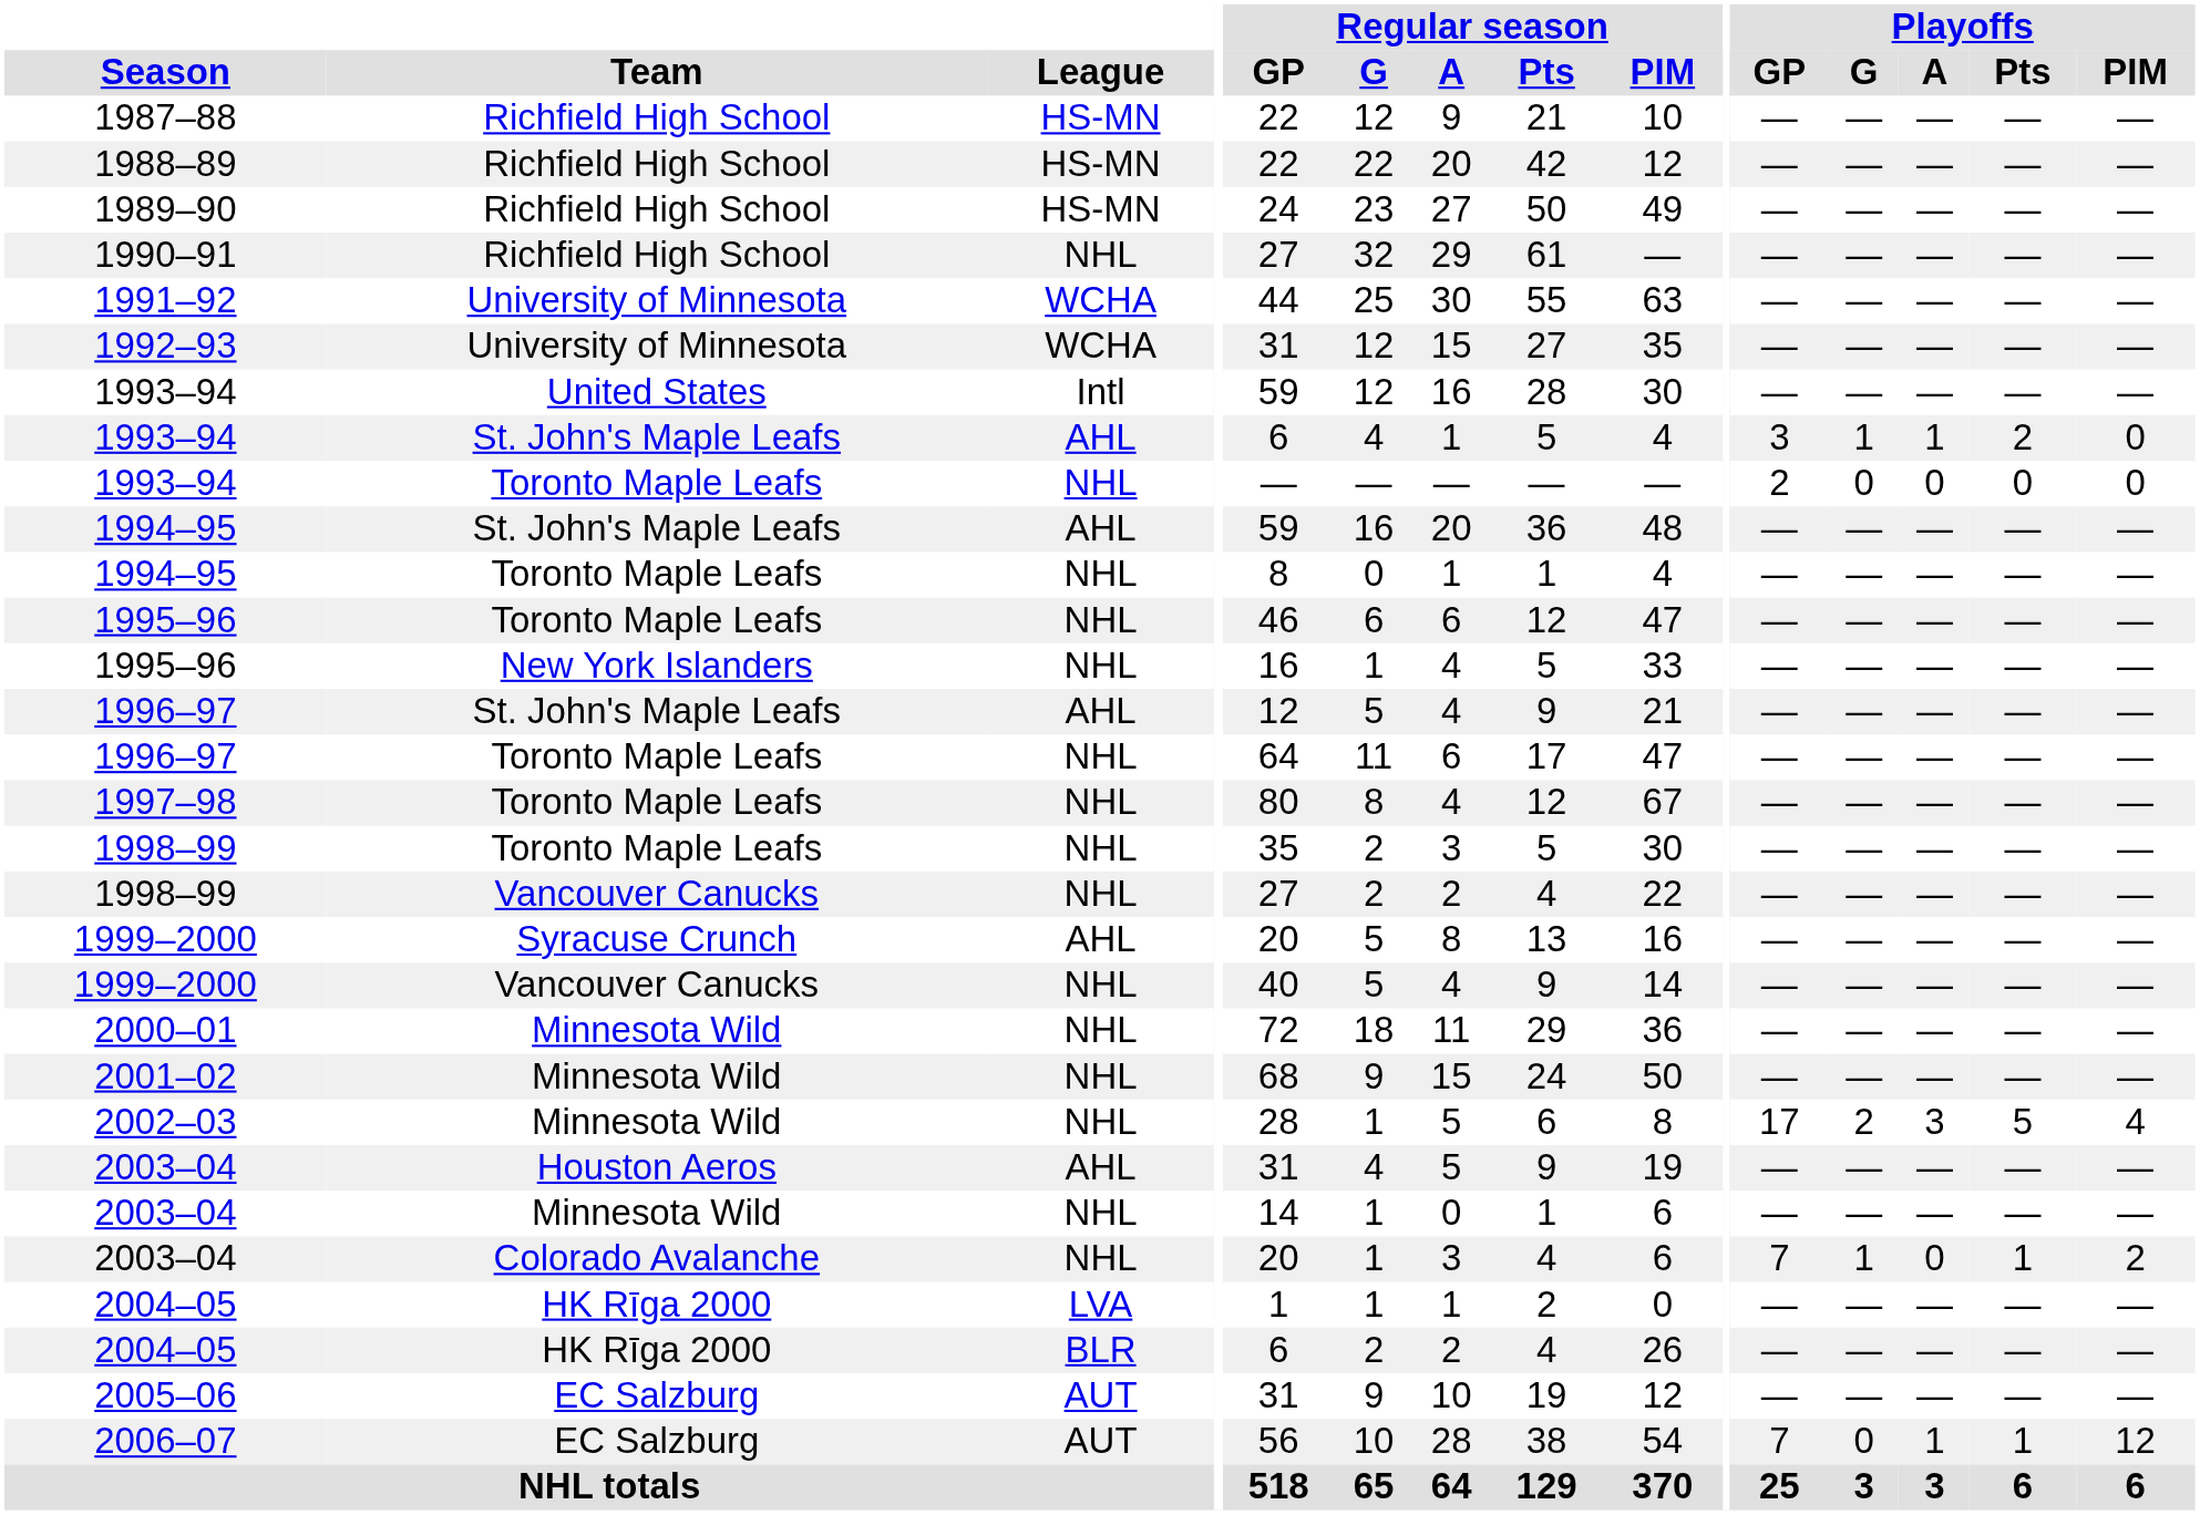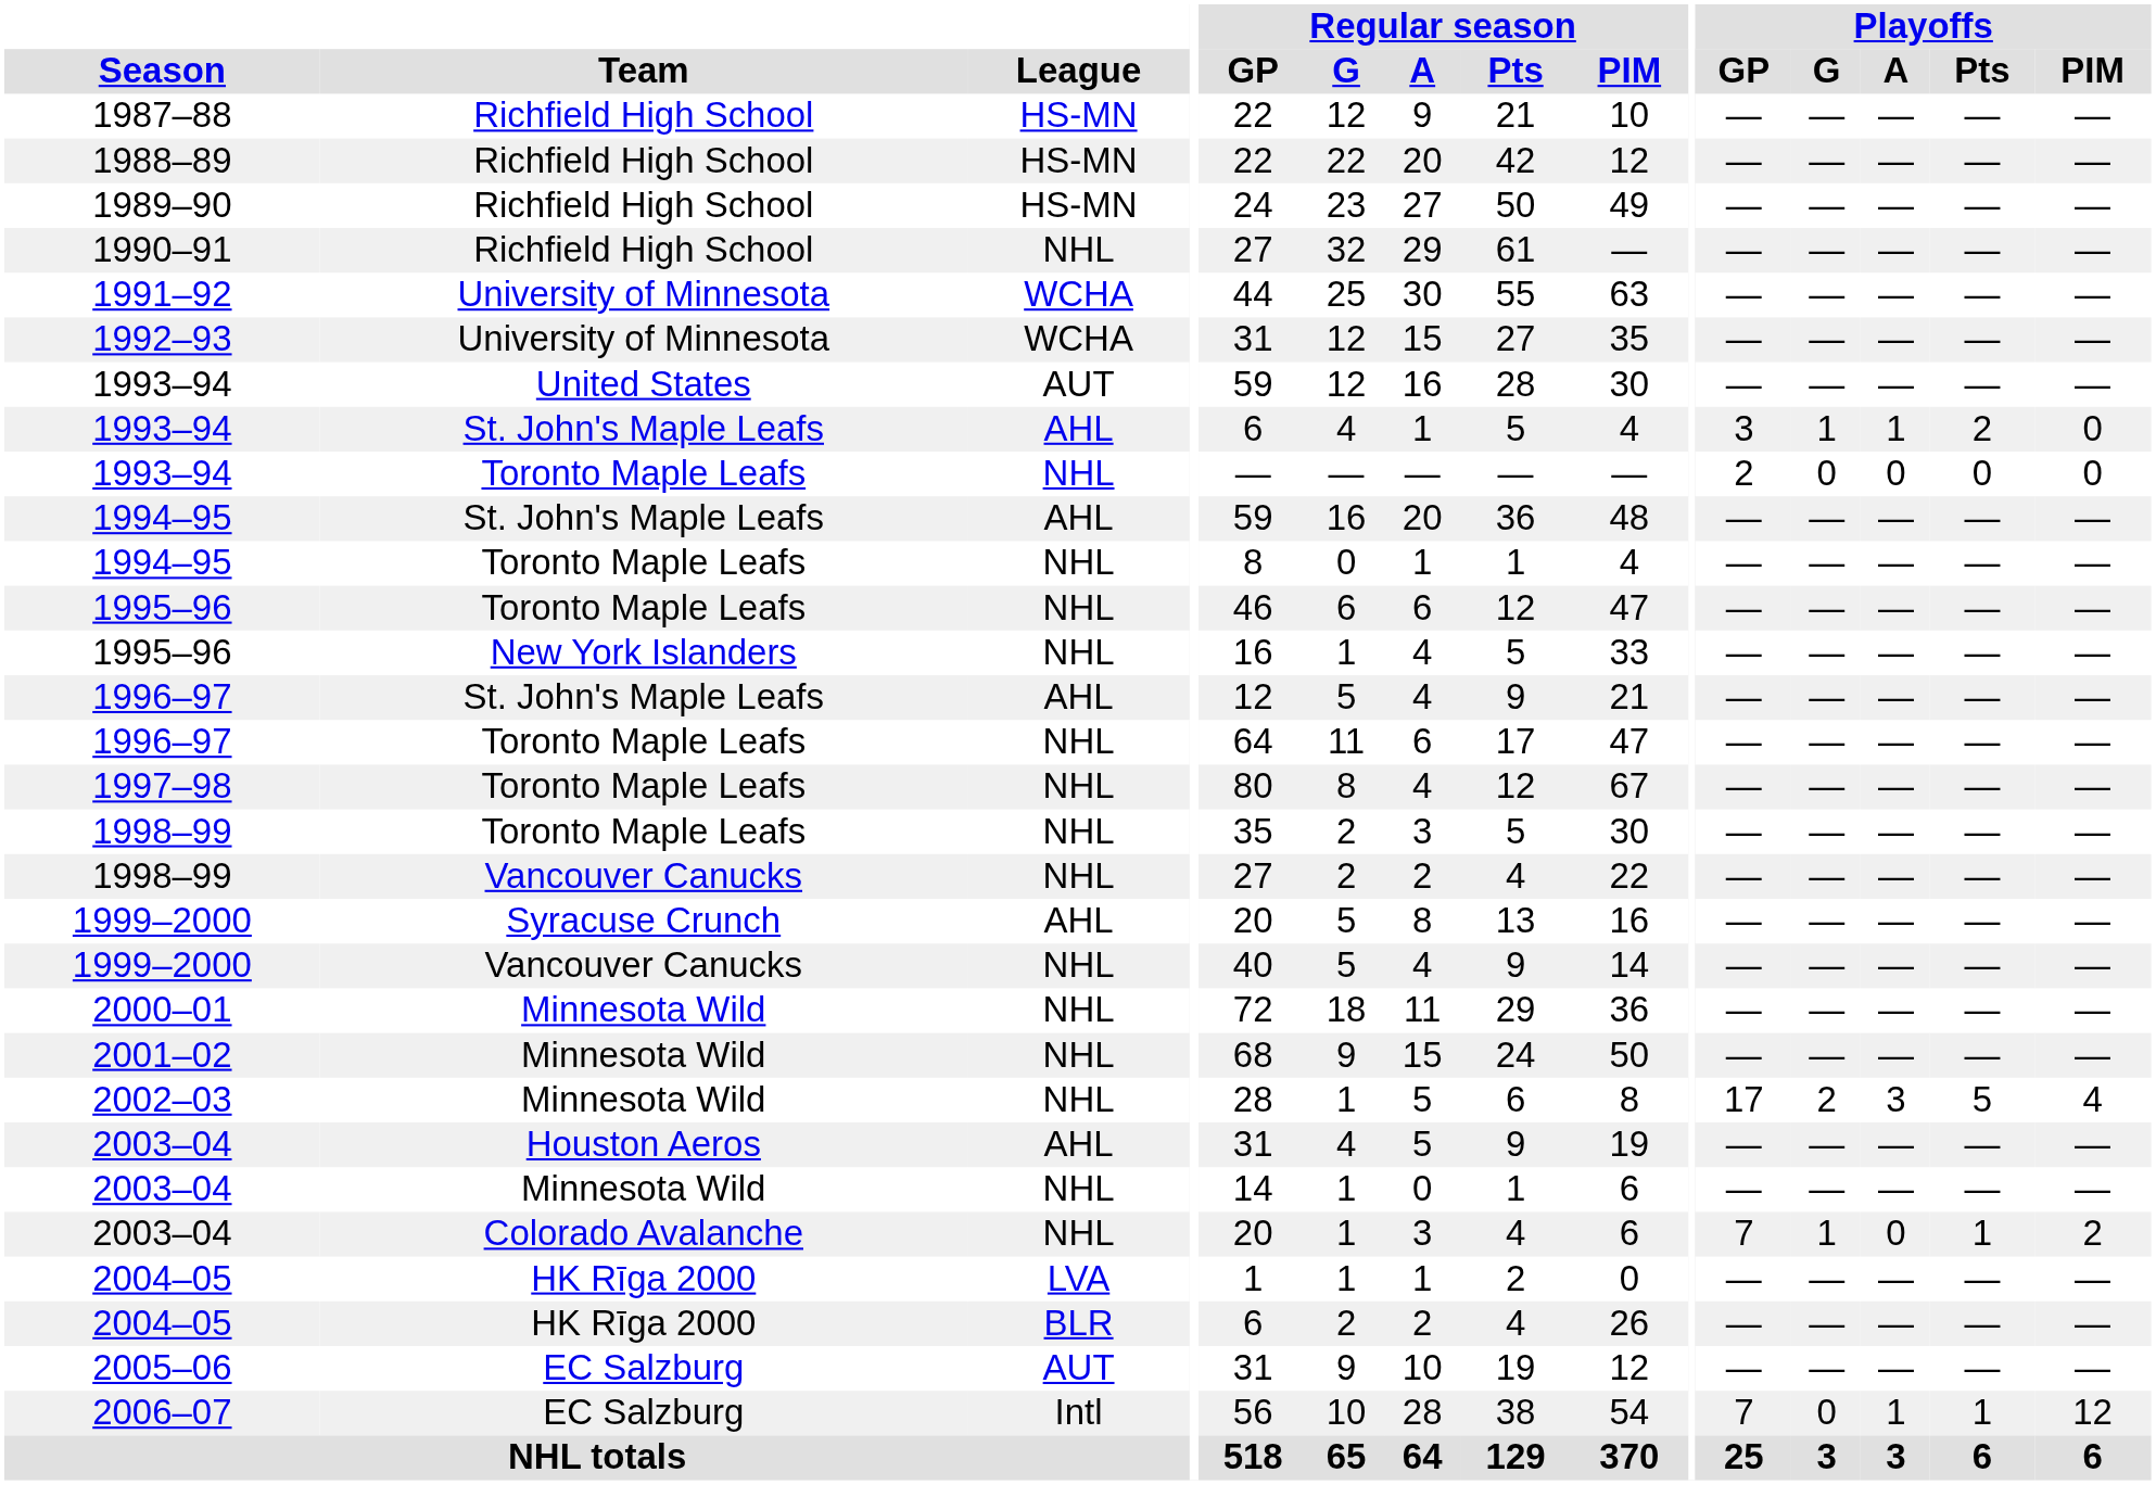 <table border="0" cellpadding="1" cellspacing="0" style="text-align:center; width:60em">
 <tr bgcolor="#e0e0e0">
 <th colspan="3"  bgcolor="#ffffff"></th>
 <th rowspan="99" bgcolor="#ffffff"></th>
 <th colspan="5"><a href='#'>Regular season</a></th>
 <th rowspan="99" bgcolor="#ffffff"></th>
 <th colspan="5"><a href='#'>Playoffs</a></th>
 </tr>
 <tr bgcolor="#e0e0e0">
 <th><a href='#'>Season</a></th>
 <th>Team</th>
 <th>League</th>
 <th>GP</th>
 <th><a href='#'>G</a></th>
 <th><a href='#'>A</a></th>
 <th><a href='#'>Pts</a></th>
 <th><a href='#'>PIM</a></th>
 <th>GP</th>
 <th>G</th>
 <th>A</th>
 <th>Pts</th>
 <th>PIM</th>
 </tr>
 <tr>
 <td>1987–88</td>
 <td><a href='#'>Richfield High School</a></td>
 <td><a href='#'>HS-MN</a></td>
 <td>22</td>
 <td>12</td>
 <td>9</td>
 <td>21</td>
 <td>10</td>
 <td>—</td>
 <td>—</td>
 <td>—</td>
 <td>—</td>
 <td>—</td>
 </tr>
 <tr bgcolor="#f0f0f0">
 <td>1988–89</td>
 <td>Richfield High School</td>
 <td>HS-MN</td>
 <td>22</td>
 <td>22</td>
 <td>20</td>
 <td>42</td>
 <td>12</td>
 <td>—</td>
 <td>—</td>
 <td>—</td>
 <td>—</td>
 <td>—</td>
 </tr>
 <tr>
 <td>1989–90</td>
 <td>Richfield High School</td>
 <td>HS-MN</td>
 <td>24</td>
 <td>23</td>
 <td>27</td>
 <td>50</td>
 <td>49</td>
 <td>—</td>
 <td>—</td>
 <td>—</td>
 <td>—</td>
 <td>—</td>
 </tr>
 <tr bgcolor="#f0f0f0">
 <td>1990–91</td>
 <td>Richfield High School</td>
 <td>NHL</td>
 <td>27</td>
 <td>32</td>
 <td>29</td>
 <td>61</td>
 <td>—</td>
 <td>—</td>
 <td>—</td>
 <td>—</td>
 <td>—</td>
 <td>—</td>
 </tr>
 <tr>
 <td><a href='#'>1991–92</a></td>
 <td><a href='#'>University of Minnesota</a></td>
 <td><a href='#'>WCHA</a></td>
 <td>44</td>
 <td>25</td>
 <td>30</td>
 <td>55</td>
 <td>63</td>
 <td>—</td>
 <td>—</td>
 <td>—</td>
 <td>—</td>
 <td>—</td>
 </tr>
 <tr bgcolor="#f0f0f0">
 <td><a href='#'>1992–93</a></td>
 <td>University of Minnesota</td>
 <td>WCHA</td>
 <td>31</td>
 <td>12</td>
 <td>15</td>
 <td>27</td>
 <td>35</td>
 <td>—</td>
 <td>—</td>
 <td>—</td>
 <td>—</td>
 <td>—</td>
 </tr>
 <tr>
 <td>1993–94</td>
 <td><a href='#'>United States</a></td>
-<td>Intl</td>
+<td>AUT</td>
 <td>59</td>
 <td>12</td>
 <td>16</td>
 <td>28</td>
 <td>30</td>
 <td>—</td>
 <td>—</td>
 <td>—</td>
 <td>—</td>
 <td>—</td>
 </tr>
 <tr bgcolor="#f0f0f0">
 <td><a href='#'>1993–94</a></td>
 <td><a href='#'>St. John's Maple Leafs</a></td>
 <td><a href='#'>AHL</a></td>
 <td>6</td>
 <td>4</td>
 <td>1</td>
 <td>5</td>
 <td>4</td>
 <td>3</td>
 <td>1</td>
 <td>1</td>
 <td>2</td>
 <td>0</td>
 </tr>
 <tr>
 <td><a href='#'>1993–94</a></td>
 <td><a href='#'>Toronto Maple Leafs</a></td>
 <td><a href='#'>NHL</a></td>
 <td>—</td>
 <td>—</td>
 <td>—</td>
 <td>—</td>
 <td>—</td>
 <td>2</td>
 <td>0</td>
 <td>0</td>
 <td>0</td>
 <td>0</td>
 </tr>
 <tr bgcolor="#f0f0f0">
 <td><a href='#'>1994–95</a></td>
 <td>St. John's Maple Leafs</td>
 <td>AHL</td>
 <td>59</td>
 <td>16</td>
 <td>20</td>
 <td>36</td>
 <td>48</td>
 <td>—</td>
 <td>—</td>
 <td>—</td>
 <td>—</td>
 <td>—</td>
 </tr>
 <tr>
 <td><a href='#'>1994–95</a></td>
 <td>Toronto Maple Leafs</td>
 <td>NHL</td>
 <td>8</td>
 <td>0</td>
 <td>1</td>
 <td>1</td>
 <td>4</td>
 <td>—</td>
 <td>—</td>
 <td>—</td>
 <td>—</td>
 <td>—</td>
 </tr>
 <tr bgcolor="#f0f0f0">
 <td><a href='#'>1995–96</a></td>
 <td>Toronto Maple Leafs</td>
 <td>NHL</td>
 <td>46</td>
 <td>6</td>
 <td>6</td>
 <td>12</td>
 <td>47</td>
 <td>—</td>
 <td>—</td>
 <td>—</td>
 <td>—</td>
 <td>—</td>
 </tr>
 <tr>
 <td>1995–96</td>
 <td><a href='#'>New York Islanders</a></td>
 <td>NHL</td>
 <td>16</td>
 <td>1</td>
 <td>4</td>
 <td>5</td>
 <td>33</td>
 <td>—</td>
 <td>—</td>
 <td>—</td>
 <td>—</td>
 <td>—</td>
 </tr>
 <tr bgcolor="#f0f0f0">
 <td><a href='#'>1996–97</a></td>
 <td>St. John's Maple Leafs</td>
 <td>AHL</td>
 <td>12</td>
 <td>5</td>
 <td>4</td>
 <td>9</td>
 <td>21</td>
 <td>—</td>
 <td>—</td>
 <td>—</td>
 <td>—</td>
 <td>—</td>
 </tr>
 <tr>
 <td><a href='#'>1996–97</a></td>
 <td>Toronto Maple Leafs</td>
 <td>NHL</td>
 <td>64</td>
 <td>11</td>
 <td>6</td>
 <td>17</td>
 <td>47</td>
 <td>—</td>
 <td>—</td>
 <td>—</td>
 <td>—</td>
 <td>—</td>
 </tr>
 <tr bgcolor="#f0f0f0">
 <td><a href='#'>1997–98</a></td>
 <td>Toronto Maple Leafs</td>
 <td>NHL</td>
 <td>80</td>
 <td>8</td>
 <td>4</td>
 <td>12</td>
 <td>67</td>
 <td>—</td>
 <td>—</td>
 <td>—</td>
 <td>—</td>
 <td>—</td>
 </tr>
 <tr>
 <td><a href='#'>1998–99</a></td>
 <td>Toronto Maple Leafs</td>
 <td>NHL</td>
 <td>35</td>
 <td>2</td>
 <td>3</td>
 <td>5</td>
 <td>30</td>
 <td>—</td>
 <td>—</td>
 <td>—</td>
 <td>—</td>
 <td>—</td>
 </tr>
 <tr bgcolor="#f0f0f0">
 <td>1998–99</td>
 <td><a href='#'>Vancouver Canucks</a></td>
 <td>NHL</td>
 <td>27</td>
 <td>2</td>
 <td>2</td>
 <td>4</td>
 <td>22</td>
 <td>—</td>
 <td>—</td>
 <td>—</td>
 <td>—</td>
 <td>—</td>
 </tr>
 <tr>
 <td><a href='#'>1999–2000</a></td>
 <td><a href='#'>Syracuse Crunch</a></td>
 <td>AHL</td>
 <td>20</td>
 <td>5</td>
 <td>8</td>
 <td>13</td>
 <td>16</td>
 <td>—</td>
 <td>—</td>
 <td>—</td>
 <td>—</td>
 <td>—</td>
 </tr>
 <tr bgcolor="#f0f0f0">
 <td><a href='#'>1999–2000</a></td>
 <td>Vancouver Canucks</td>
 <td>NHL</td>
 <td>40</td>
 <td>5</td>
 <td>4</td>
 <td>9</td>
 <td>14</td>
 <td>—</td>
 <td>—</td>
 <td>—</td>
 <td>—</td>
 <td>—</td>
 </tr>
 <tr>
 <td><a href='#'>2000–01</a></td>
 <td><a href='#'>Minnesota Wild</a></td>
 <td>NHL</td>
 <td>72</td>
 <td>18</td>
 <td>11</td>
 <td>29</td>
 <td>36</td>
 <td>—</td>
 <td>—</td>
 <td>—</td>
 <td>—</td>
 <td>—</td>
 </tr>
 <tr bgcolor="#f0f0f0">
 <td><a href='#'>2001–02</a></td>
 <td>Minnesota Wild</td>
 <td>NHL</td>
 <td>68</td>
 <td>9</td>
 <td>15</td>
 <td>24</td>
 <td>50</td>
 <td>—</td>
 <td>—</td>
 <td>—</td>
 <td>—</td>
 <td>—</td>
 </tr>
 <tr>
 <td><a href='#'>2002–03</a></td>
 <td>Minnesota Wild</td>
 <td>NHL</td>
 <td>28</td>
 <td>1</td>
 <td>5</td>
 <td>6</td>
 <td>8</td>
 <td>17</td>
 <td>2</td>
 <td>3</td>
 <td>5</td>
 <td>4</td>
 </tr>
 <tr bgcolor="#f0f0f0">
 <td><a href='#'>2003–04</a></td>
 <td><a href='#'>Houston Aeros</a></td>
 <td>AHL</td>
 <td>31</td>
 <td>4</td>
 <td>5</td>
 <td>9</td>
 <td>19</td>
 <td>—</td>
 <td>—</td>
 <td>—</td>
 <td>—</td>
 <td>—</td>
 </tr>
 <tr>
 <td><a href='#'>2003–04</a></td>
 <td>Minnesota Wild</td>
 <td>NHL</td>
 <td>14</td>
 <td>1</td>
 <td>0</td>
 <td>1</td>
 <td>6</td>
 <td>—</td>
 <td>—</td>
 <td>—</td>
 <td>—</td>
 <td>—</td>
 </tr>
 <tr bgcolor="#f0f0f0">
 <td>2003–04</td>
 <td><a href='#'>Colorado Avalanche</a></td>
 <td>NHL</td>
 <td>20</td>
 <td>1</td>
 <td>3</td>
 <td>4</td>
 <td>6</td>
 <td>7</td>
 <td>1</td>
 <td>0</td>
 <td>1</td>
 <td>2</td>
 </tr>
 <tr>
 <td><a href='#'>2004–05</a></td>
 <td><a href='#'>HK Rīga 2000</a></td>
 <td><a href='#'>LVA</a></td>
 <td>1</td>
 <td>1</td>
 <td>1</td>
 <td>2</td>
 <td>0</td>
 <td>—</td>
 <td>—</td>
 <td>—</td>
 <td>—</td>
 <td>—</td>
 </tr>
 <tr bgcolor="#f0f0f0">
 <td><a href='#'>2004–05</a></td>
 <td>HK Rīga 2000</td>
 <td><a href='#'>BLR</a></td>
 <td>6</td>
 <td>2</td>
 <td>2</td>
 <td>4</td>
 <td>26</td>
 <td>—</td>
 <td>—</td>
 <td>—</td>
 <td>—</td>
 <td>—</td>
 </tr>
 <tr>
 <td><a href='#'>2005–06</a></td>
 <td><a href='#'>EC Salzburg</a></td>
 <td><a href='#'>AUT</a></td>
 <td>31</td>
 <td>9</td>
 <td>10</td>
 <td>19</td>
 <td>12</td>
 <td>—</td>
 <td>—</td>
 <td>—</td>
 <td>—</td>
 <td>—</td>
 </tr>
 <tr bgcolor="#f0f0f0">
 <td><a href='#'>2006–07</a></td>
 <td>EC Salzburg</td>
-<td>AUT</td>
+<td>Intl</td>
 <td>56</td>
 <td>10</td>
 <td>28</td>
 <td>38</td>
 <td>54</td>
 <td>7</td>
 <td>0</td>
 <td>1</td>
 <td>1</td>
 <td>12</td>
 </tr>
 <tr bgcolor="#e0e0e0">
 <th colspan="3">NHL totals</th>
 <th>518</th>
 <th>65</th>
 <th>64</th>
 <th>129</th>
 <th>370</th>
 <th>25</th>
 <th>3</th>
 <th>3</th>
 <th>6</th>
 <th>6</th>
 </tr>
 </table>
